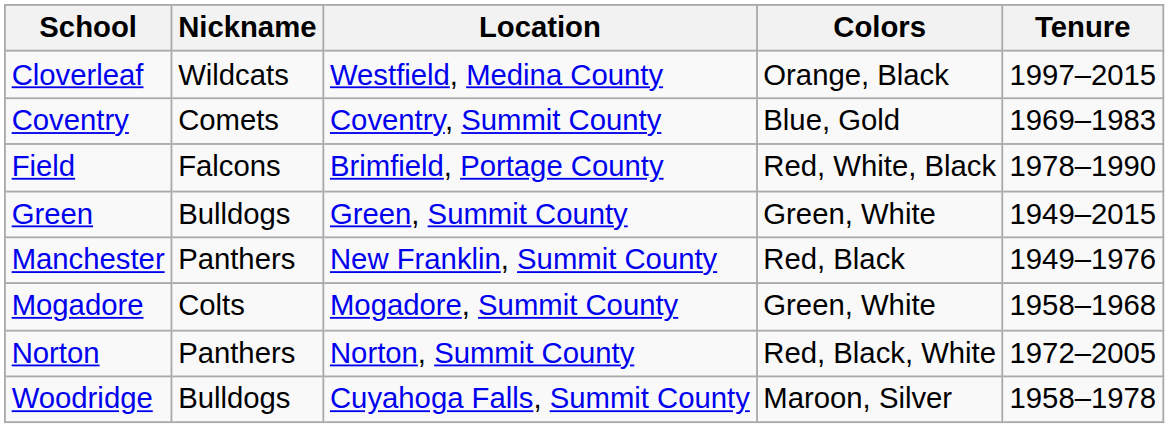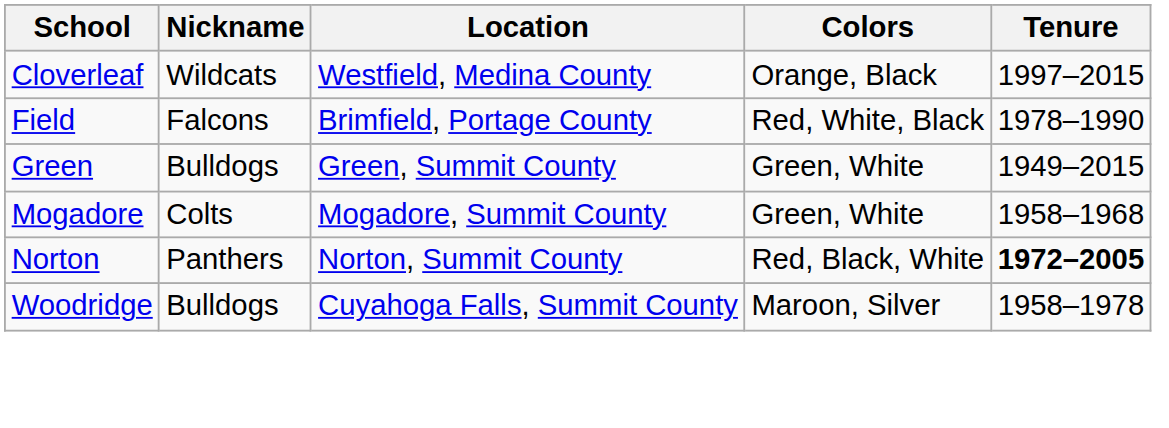 <table class="wikitable sortable">
 <tr>
 <th>School</th>
 <th>Nickname</th>
 <th>Location</th>
 <th>Colors</th>
 <th>Tenure</th>
 </tr>
 <tr>
 <td><a href='#'>Cloverleaf</a></td>
 <td>Wildcats</td>
 <td><a href='#'>Westfield</a>, <a href='#'>Medina County</a></td>
 <td>Orange, Black<br> </td>
 <td>1997–2015</td>
 </tr>
 <tr>
-<td><a href='#'>Coventry</a></td>
-<td>Comets</td>
-<td><a href='#'>Coventry</a>, <a href='#'>Summit County</a></td>
-<td>Blue, Gold<br>  </td>
-<td>1969–1983</td>
-</tr>
-<tr>
 <td><a href='#'>Field</a></td>
 <td>Falcons</td>
 <td><a href='#'>Brimfield</a>, <a href='#'>Portage County</a></td>
 <td>Red, White, Black<br>   </td>
 <td>1978–1990</td>
 </tr>
 <tr>
 <td><a href='#'>Green</a></td>
 <td>Bulldogs</td>
 <td><a href='#'>Green</a>, <a href='#'>Summit County</a></td>
 <td>Green, White<br>  </td>
 <td>1949–2015</td>
 </tr>
 <tr>
-<td><a href='#'>Manchester</a></td>
-<td>Panthers</td>
-<td><a href='#'>New Franklin</a>, <a href='#'>Summit County</a></td>
-<td>Red, Black <br> </td>
-<td>1949–1976</td>
-</tr>
-<tr>
 <td><a href='#'>Mogadore</a></td>
 <td>Colts</td>
 <td><a href='#'>Mogadore</a>, <a href='#'>Summit County</a></td>
 <td>Green, White<br>  </td>
 <td>1958–1968</td>
 </tr>
 <tr>
 <td><a href='#'>Norton</a></td>
 <td>Panthers</td>
 <td><a href='#'>Norton</a>, <a href='#'>Summit County</a></td>
 <td>Red, Black, White<br>  </td>
-<td>1972–2005</td>
+<td><strong>1972–2005</strong></td>
 </tr>
 <tr>
 <td><a href='#'>Woodridge</a></td>
 <td>Bulldogs</td>
 <td><a href='#'>Cuyahoga Falls</a>, <a href='#'>Summit County</a></td>
 <td>Maroon, Silver<br> </td>
 <td>1958–1978</td>
 </tr>
 </table>
